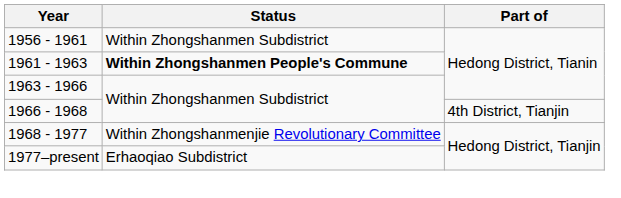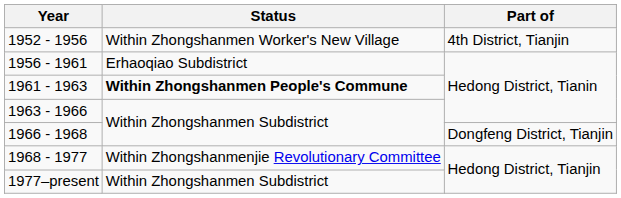 <table class="wikitable">
 <tr>
 <th>Year</th>
 <th>Status</th>
 <th>Part of</th>
 </tr>
 <tr>
+<td>1952 - 1956</td>
+<td>Within Zhongshanmen Worker's New Village</td>
+<td>4th District, Tianjin</td>
+</tr>
+<tr>
 <td>1956 - 1961</td>
-<td>Within Zhongshanmen Subdistrict</td>
+<td>Erhaoqiao Subdistrict</td>
 <td rowspan="3">Hedong District, Tianin</td>
 </tr>
 <tr>
 <td>1961 - 1963</td>
 <td><strong>Within Zhongshanmen People's Commune</strong></td>
 </tr>
 <tr>
 <td>1963 - 1966</td>
 <td rowspan="2">Within Zhongshanmen Subdistrict</td>
 </tr>
 <tr>
 <td>1966 - 1968</td>
-<td>4th District, Tianjin</td>
+<td>Dongfeng District, Tianjin</td>
 </tr>
 <tr>
 <td>1968 - 1977</td>
 <td>Within Zhongshanmenjie <a href='#'>Revolutionary Committee</a></td>
 <td rowspan="2">Hedong District, Tianjin</td>
 </tr>
 <tr>
 <td>1977–present</td>
-<td>Erhaoqiao Subdistrict</td>
+<td>Within Zhongshanmen Subdistrict</td>
 </tr>
 </table>
